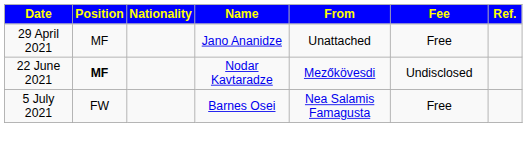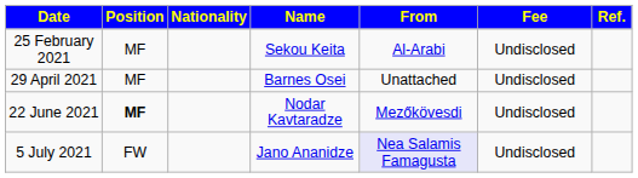 <table class="wikitable"  style="text-align:center; font-size:90%; ">
 <tr>
 <th style="background:#0000FF; color:#ffff00; width:200px;">Date</th>
 <th style="background:#0000FF; color:#ffff00; width:50px;">Position</th>
 <th style="background:#0000FF; color:#ffff00; width:50px;">Nationality</th>
 <th style="background:#0000FF; color:#ffff00; width:200px;">Name</th>
 <th style="background:#0000FF; color:#ffff00; width:200px;">From</th>
 <th style="background:#0000FF; color:#ffff00; width:200px;">Fee</th>
 <th style="background:#0000FF; color:#ffff00; width:50px;">Ref.</th>
 </tr>
 <tr>
+<td>25 February 2021</td>
+<td>MF</td>
+<td></td>
+<td><a href='#'>Sekou Keita</a></td>
+<td><a href='#'>Al-Arabi</a></td>
+<td>Undisclosed</td>
+<td></td>
+</tr>
+<tr>
 <td>29 April 2021</td>
 <td>MF</td>
 <td></td>
-<td><a href='#'>Jano Ananidze</a></td>
+<td><a href='#'>Barnes Osei</a></td>
 <td>Unattached</td>
-<td>Free</td>
+<td>Undisclosed</td>
 <td></td>
 </tr>
 <tr>
 <td>22 June 2021</td>
 <td><strong>MF</strong></td>
 <td></td>
 <td><a href='#'>Nodar Kavtaradze</a></td>
 <td><a href='#'>Mezőkövesdi</a></td>
 <td>Undisclosed</td>
 <td></td>
 </tr>
 <tr>
 <td>5 July 2021</td>
 <td>FW</td>
 <td></td>
-<td><a href='#'>Barnes Osei</a></td>
-<td><a href='#'>Nea Salamis Famagusta</a></td>
-<td>Free</td>
+<td><a href='#'>Jano Ananidze</a></td>
+<td style="background: lavender;"><a href='#'>Nea Salamis Famagusta</a></td>
+<td>Undisclosed</td>
 <td></td>
 </tr>
 </table>
